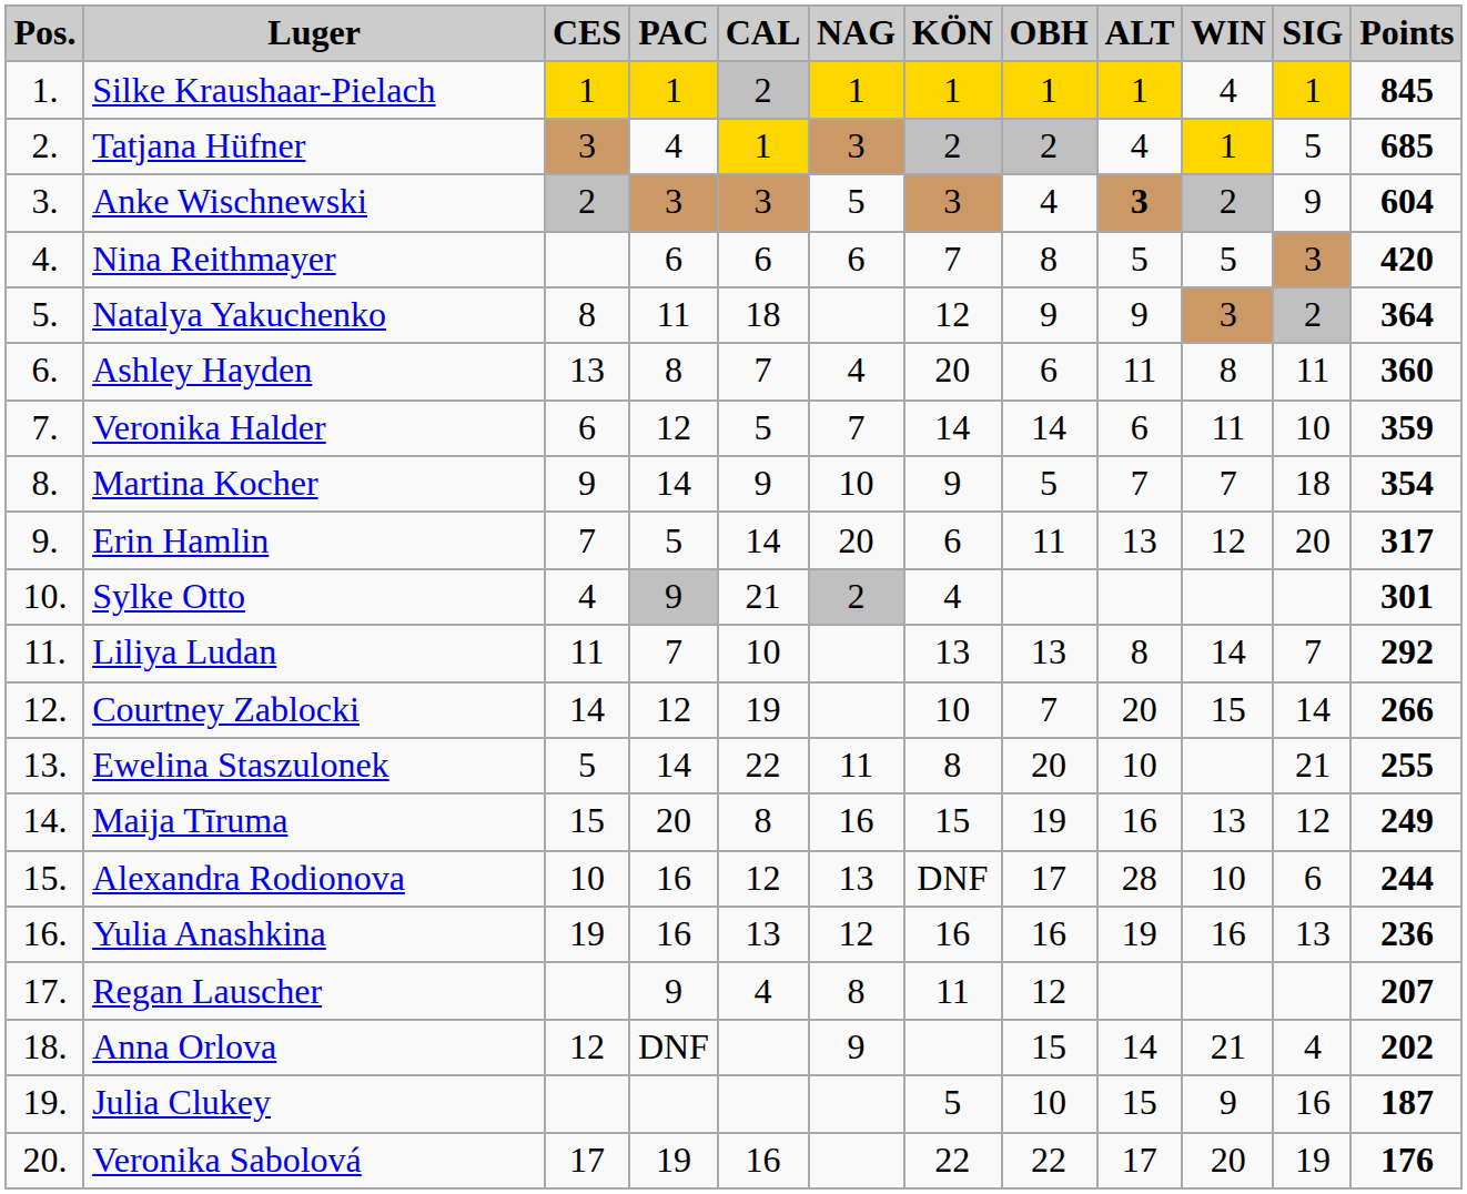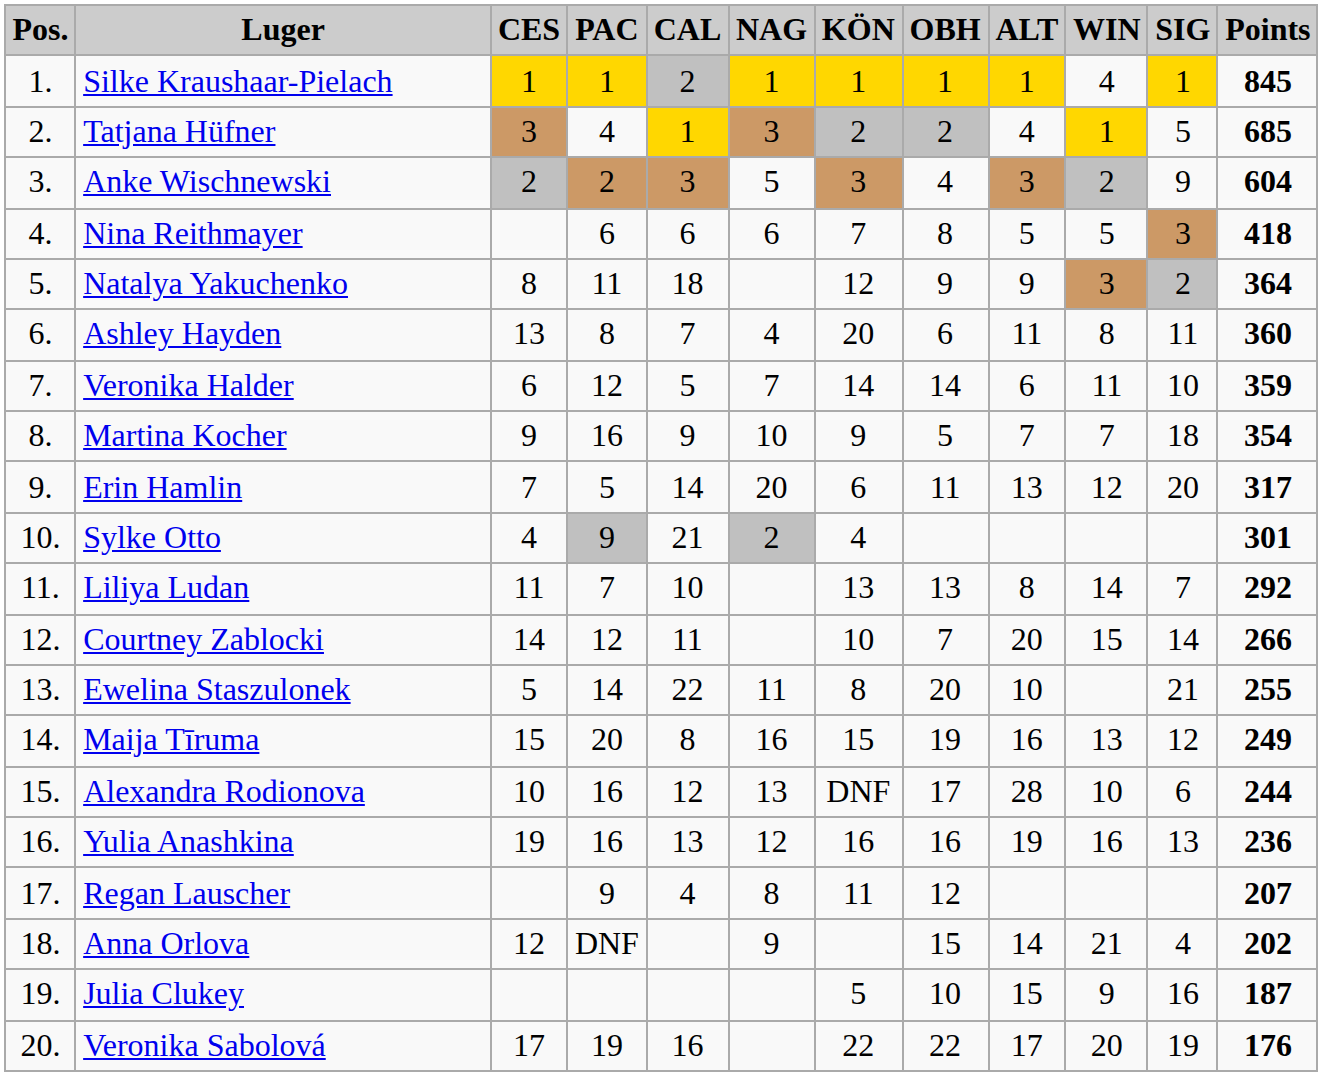 <table class=wikitable  bgcolor="#f7f8ff" cellpadding="3" cellspacing="0" border="1" style="text-align:center; border: gray solid 1px; border-collapse: collapse;">
 <tr bgcolor="#CCCCCC">
 <td align="center" width="10"><strong>Pos.</strong></td>
 <td align="center" width="200"><strong>Luger</strong></td>
 <td align="center" width="20"><strong>CES</strong></td>
 <td align="center" width="20"><strong>PAC</strong></td>
 <td align="center" width="20"><strong>CAL</strong></td>
 <td align="center" width="20"><strong>NAG</strong></td>
 <td align="center" width="20"><strong>KÖN</strong></td>
 <td align="center" width="20"><strong>OBH</strong></td>
 <td align="center" width="20"><strong>ALT</strong></td>
 <td align="center" width="20"><strong>WIN</strong></td>
 <td align="center" width="20"><strong>SIG</strong></td>
 <td align="center" width="20"><strong>Points</strong></td>
 </tr>
 <tr>
 <td>1.</td>
 <td align="left"> <a href='#'>Silke Kraushaar-Pielach</a></td>
 <td bgcolor="gold">1</td>
 <td bgcolor="gold">1</td>
 <td bgcolor="silver">2</td>
 <td bgcolor="gold">1</td>
 <td bgcolor="gold">1</td>
 <td bgcolor="gold">1</td>
 <td bgcolor="gold">1</td>
 <td>4</td>
 <td bgcolor="gold">1</td>
 <td><strong>845</strong></td>
 </tr>
 <tr>
 <td>2.</td>
 <td align="left"> <a href='#'>Tatjana Hüfner</a></td>
 <td bgcolor="cc9966">3</td>
 <td>4</td>
 <td bgcolor="gold">1</td>
 <td bgcolor="cc9966">3</td>
 <td bgcolor="silver">2</td>
 <td bgcolor="silver">2</td>
 <td>4</td>
 <td bgcolor="gold">1</td>
 <td>5</td>
 <td><strong>685</strong></td>
 </tr>
 <tr>
 <td>3.</td>
 <td align="left"> <a href='#'>Anke Wischnewski</a></td>
 <td bgcolor="silver">2</td>
-<td bgcolor="cc9966">3</td>
+<td bgcolor="cc9966">2</td>
 <td bgcolor="cc9966">3</td>
 <td>5</td>
 <td bgcolor="cc9966">3</td>
 <td>4</td>
-<td bgcolor="cc9966"><strong>3</strong></td>
+<td bgcolor="cc9966">3</td>
 <td bgcolor="silver">2</td>
 <td>9</td>
 <td><strong>604</strong></td>
 </tr>
 <tr>
 <td>4.</td>
 <td align="left"> <a href='#'>Nina Reithmayer</a></td>
 <td></td>
 <td>6</td>
 <td>6</td>
 <td>6</td>
 <td>7</td>
 <td>8</td>
 <td>5</td>
 <td>5</td>
 <td bgcolor="cc9966">3</td>
-<td><strong>420</strong></td>
+<td><strong>418</strong></td>
 </tr>
 <tr>
 <td>5.</td>
 <td align="left"> <a href='#'>Natalya Yakuchenko</a></td>
 <td>8</td>
 <td>11</td>
 <td>18</td>
 <td></td>
 <td>12</td>
 <td>9</td>
 <td>9</td>
 <td bgcolor="cc9966">3</td>
 <td bgcolor="silver">2</td>
 <td><strong>364</strong></td>
 </tr>
 <tr>
 <td>6.</td>
 <td align="left"> <a href='#'>Ashley Hayden</a></td>
 <td>13</td>
 <td>8</td>
 <td>7</td>
 <td>4</td>
 <td>20</td>
 <td>6</td>
 <td>11</td>
 <td>8</td>
 <td>11</td>
 <td><strong>360</strong></td>
 </tr>
 <tr>
 <td>7.</td>
 <td align="left"> <a href='#'>Veronika Halder</a></td>
 <td>6</td>
 <td>12</td>
 <td>5</td>
 <td>7</td>
 <td>14</td>
 <td>14</td>
 <td>6</td>
 <td>11</td>
 <td>10</td>
 <td><strong>359</strong></td>
 </tr>
 <tr>
 <td>8.</td>
 <td align="left"> <a href='#'>Martina Kocher</a></td>
 <td>9</td>
-<td>14</td>
+<td>16</td>
 <td>9</td>
 <td>10</td>
 <td>9</td>
 <td>5</td>
 <td>7</td>
 <td>7</td>
 <td>18</td>
 <td><strong>354</strong></td>
 </tr>
 <tr>
 <td>9.</td>
 <td align="left"> <a href='#'>Erin Hamlin</a></td>
 <td>7</td>
 <td>5</td>
 <td>14</td>
 <td>20</td>
 <td>6</td>
 <td>11</td>
 <td>13</td>
 <td>12</td>
 <td>20</td>
 <td><strong>317</strong></td>
 </tr>
 <tr>
 <td>10.</td>
 <td align="left"> <a href='#'>Sylke Otto</a></td>
 <td>4</td>
 <td bgcolor="silver">9</td>
 <td>21</td>
 <td bgcolor="silver">2</td>
 <td>4</td>
 <td></td>
 <td></td>
 <td></td>
 <td></td>
 <td><strong>301</strong></td>
 </tr>
 <tr>
 <td>11.</td>
 <td align="left"> <a href='#'>Liliya Ludan</a></td>
 <td>11</td>
 <td>7</td>
 <td>10</td>
 <td></td>
 <td>13</td>
 <td>13</td>
 <td>8</td>
 <td>14</td>
 <td>7</td>
 <td><strong>292</strong></td>
 </tr>
 <tr>
 <td>12.</td>
 <td align="left"> <a href='#'>Courtney Zablocki</a></td>
 <td>14</td>
 <td>12</td>
-<td>19</td>
+<td>11</td>
 <td></td>
 <td>10</td>
 <td>7</td>
 <td>20</td>
 <td>15</td>
 <td>14</td>
 <td><strong>266</strong></td>
 </tr>
 <tr>
 <td>13.</td>
 <td align="left"> <a href='#'>Ewelina Staszulonek</a></td>
 <td>5</td>
 <td>14</td>
 <td>22</td>
 <td>11</td>
 <td>8</td>
 <td>20</td>
 <td>10</td>
 <td></td>
 <td>21</td>
 <td><strong>255</strong></td>
 </tr>
 <tr>
 <td>14.</td>
 <td align="left"> <a href='#'>Maija Tīruma</a></td>
 <td>15</td>
 <td>20</td>
 <td>8</td>
 <td>16</td>
 <td>15</td>
 <td>19</td>
 <td>16</td>
 <td>13</td>
 <td>12</td>
 <td><strong>249</strong></td>
 </tr>
 <tr>
 <td>15.</td>
 <td align="left"> <a href='#'>Alexandra Rodionova</a></td>
 <td>10</td>
 <td>16</td>
 <td>12</td>
 <td>13</td>
 <td>DNF</td>
 <td>17</td>
 <td>28</td>
 <td>10</td>
 <td>6</td>
 <td><strong>244</strong></td>
 </tr>
 <tr>
 <td>16.</td>
 <td align="left"> <a href='#'>Yulia Anashkina</a></td>
 <td>19</td>
 <td>16</td>
 <td>13</td>
 <td>12</td>
 <td>16</td>
 <td>16</td>
 <td>19</td>
 <td>16</td>
 <td>13</td>
 <td><strong>236</strong></td>
 </tr>
 <tr>
 <td>17.</td>
 <td align="left"> <a href='#'>Regan Lauscher</a></td>
 <td></td>
 <td>9</td>
 <td>4</td>
 <td>8</td>
 <td>11</td>
 <td>12</td>
 <td></td>
 <td></td>
 <td></td>
 <td><strong>207</strong></td>
 </tr>
 <tr>
 <td>18.</td>
 <td align="left"> <a href='#'>Anna Orlova</a></td>
 <td>12</td>
 <td>DNF</td>
 <td></td>
 <td>9</td>
 <td></td>
 <td>15</td>
 <td>14</td>
 <td>21</td>
 <td>4</td>
 <td><strong>202</strong></td>
 </tr>
 <tr>
 <td>19.</td>
 <td align="left"> <a href='#'>Julia Clukey</a></td>
 <td></td>
 <td></td>
 <td></td>
 <td></td>
 <td>5</td>
 <td>10</td>
 <td>15</td>
 <td>9</td>
 <td>16</td>
 <td><strong>187</strong></td>
 </tr>
 <tr>
 <td>20.</td>
 <td align="left"> <a href='#'>Veronika Sabolová</a></td>
 <td>17</td>
 <td>19</td>
 <td>16</td>
 <td></td>
 <td>22</td>
 <td>22</td>
 <td>17</td>
 <td>20</td>
 <td>19</td>
 <td><strong>176</strong></td>
 </tr>
 </table>
